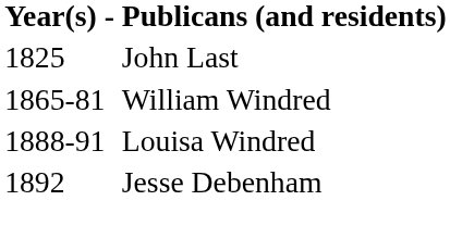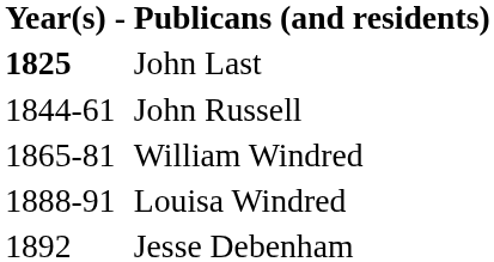 <table>
 <tr>
 <th>Year(s) -</th>
 <th>Publicans (and residents)</th>
 </tr>
 <tr>
-<td>1825</td>
+<td><strong>1825</strong></td>
 <td>John Last</td>
+</tr>
+<tr>
+<td>1844-61</td>
+<td>John Russell</td>
 </tr>
 <tr>
 <td>1865-81</td>
 <td>William Windred</td>
 </tr>
 <tr>
 <td>1888-91</td>
 <td>Louisa Windred</td>
 </tr>
 <tr>
 <td>1892</td>
 <td>Jesse Debenham</td>
 </tr>
 </table>
